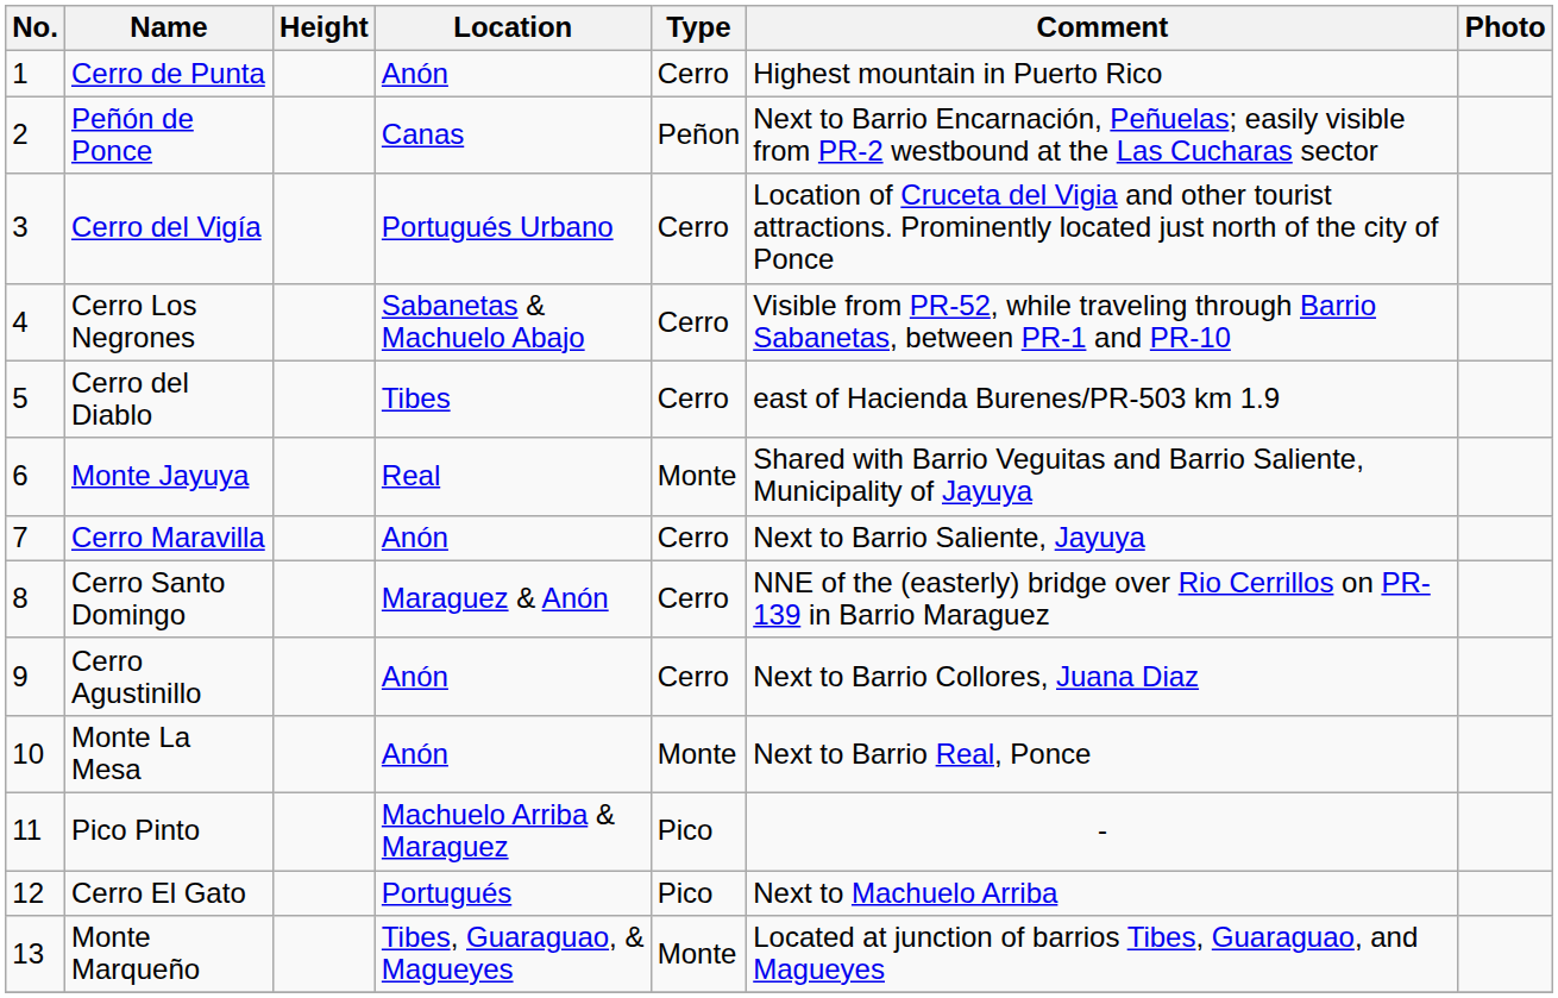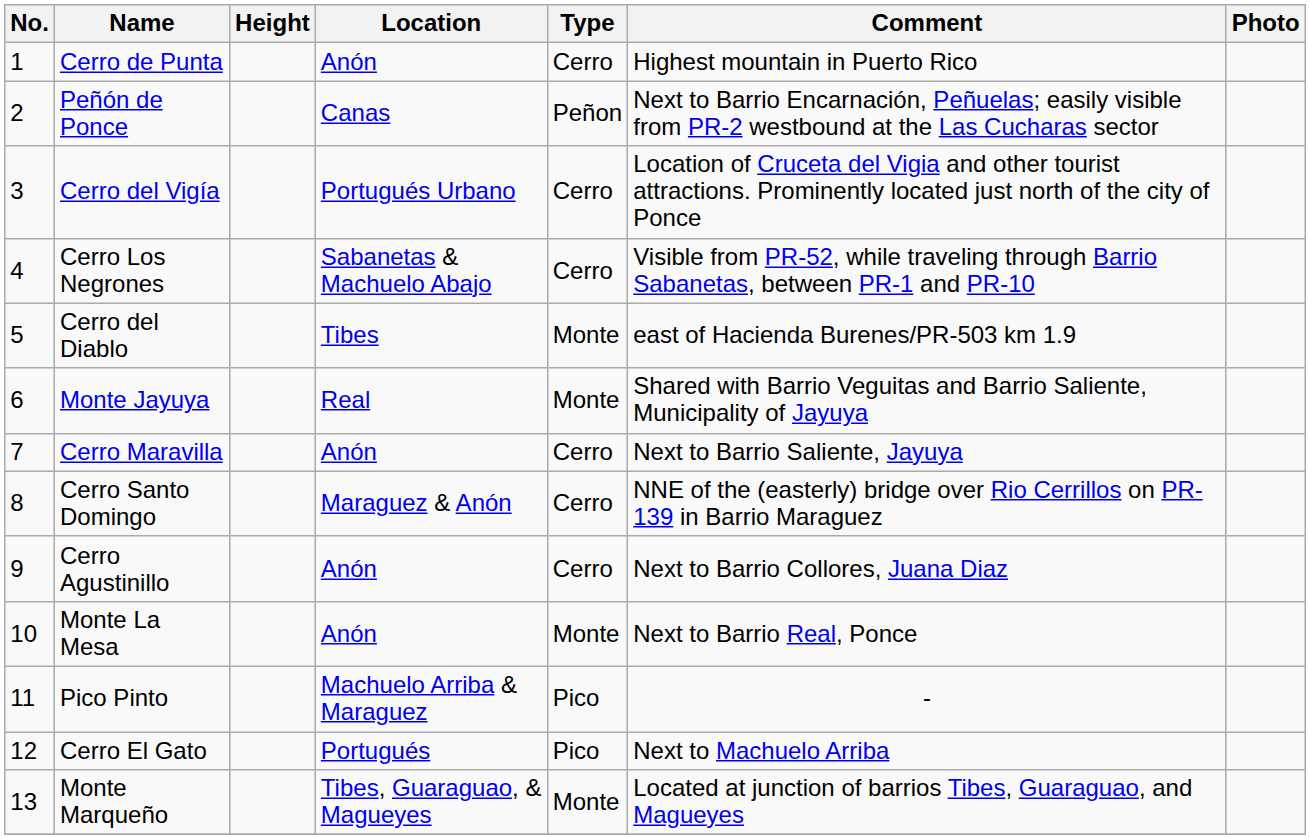 <table class="wikitable sortable">
 <tr>
 <th>No.</th>
 <th>Name</th>
 <th>Height</th>
 <th>Location</th>
 <th>Type</th>
 <th>Comment</th>
 <th>Photo</th>
 </tr>
 <tr>
 <td>1</td>
 <td><a href='#'>Cerro de Punta</a></td>
 <td></td>
 <td><a href='#'>Anón</a></td>
 <td>Cerro</td>
 <td>Highest mountain in Puerto Rico</td>
 <td></td>
 </tr>
 <tr>
 <td>2</td>
 <td><a href='#'>Peñón de Ponce</a></td>
 <td></td>
 <td><a href='#'>Canas</a></td>
 <td>Peñon</td>
 <td>Next to Barrio Encarnación, <a href='#'>Peñuelas</a>; easily visible from <a href='#'>PR-2</a> westbound at the <a href='#'>Las Cucharas</a> sector</td>
 <td></td>
 </tr>
 <tr>
 <td>3</td>
 <td><a href='#'>Cerro del Vigía</a></td>
 <td></td>
 <td><a href='#'>Portugués Urbano</a></td>
 <td>Cerro</td>
 <td>Location of <a href='#'>Cruceta del Vigia</a> and other tourist attractions. Prominently located just north of the city of Ponce</td>
 <td></td>
 </tr>
 <tr>
 <td>4</td>
 <td>Cerro Los Negrones</td>
 <td></td>
 <td><a href='#'>Sabanetas</a> & <a href='#'>Machuelo Abajo</a></td>
 <td>Cerro</td>
 <td>Visible from <a href='#'>PR-52</a>, while traveling through <a href='#'>Barrio Sabanetas</a>, between <a href='#'>PR-1</a> and <a href='#'>PR-10</a></td>
 <td></td>
 </tr>
 <tr>
 <td>5</td>
 <td>Cerro del Diablo</td>
 <td></td>
 <td><a href='#'>Tibes</a></td>
-<td>Cerro</td>
+<td>Monte</td>
 <td align="left"> east of Hacienda Burenes/PR-503 km 1.9</td>
 <td></td>
 </tr>
 <tr>
 <td>6</td>
 <td><a href='#'>Monte Jayuya</a></td>
 <td></td>
 <td><a href='#'>Real</a></td>
 <td>Monte</td>
 <td>Shared with Barrio Veguitas and Barrio Saliente, Municipality of <a href='#'>Jayuya</a></td>
 <td></td>
 </tr>
 <tr>
 <td>7</td>
 <td><a href='#'>Cerro Maravilla</a></td>
 <td></td>
 <td><a href='#'>Anón</a></td>
 <td>Cerro</td>
 <td>Next to Barrio Saliente, <a href='#'>Jayuya</a></td>
 <td></td>
 </tr>
 <tr>
 <td>8</td>
 <td>Cerro Santo Domingo</td>
 <td></td>
 <td><a href='#'>Maraguez</a> & <a href='#'>Anón</a></td>
 <td>Cerro</td>
 <td align="left"> NNE of the (easterly) bridge over <a href='#'>Rio Cerrillos</a> on <a href='#'>PR-139</a> in Barrio Maraguez</td>
 <td></td>
 </tr>
 <tr>
 <td>9</td>
 <td>Cerro Agustinillo</td>
 <td></td>
 <td><a href='#'>Anón</a></td>
 <td>Cerro</td>
 <td>Next to Barrio Collores, <a href='#'>Juana Diaz</a></td>
 <td></td>
 </tr>
 <tr>
 <td>10</td>
 <td>Monte La Mesa</td>
 <td></td>
 <td><a href='#'>Anón</a></td>
 <td>Monte</td>
 <td>Next to Barrio <a href='#'>Real</a>, Ponce</td>
 <td></td>
 </tr>
 <tr>
 <td>11</td>
 <td>Pico Pinto</td>
 <td></td>
 <td><a href='#'>Machuelo Arriba</a> & <a href='#'>Maraguez</a></td>
 <td>Pico</td>
 <td align="center">-</td>
 <td></td>
 </tr>
 <tr>
 <td>12</td>
 <td>Cerro El Gato</td>
 <td></td>
 <td><a href='#'>Portugués</a></td>
 <td>Pico</td>
 <td>Next to <a href='#'>Machuelo Arriba</a></td>
 <td></td>
 </tr>
 <tr>
 <td>13</td>
 <td>Monte Marqueño</td>
 <td></td>
 <td><a href='#'>Tibes</a>, <a href='#'>Guaraguao</a>, & <a href='#'>Magueyes</a></td>
 <td>Monte</td>
 <td>Located at junction of barrios <a href='#'>Tibes</a>, <a href='#'>Guaraguao</a>, and <a href='#'>Magueyes</a></td>
 <td></td>
 </tr>
 <tr>
 </tr>
 </table>
